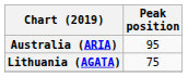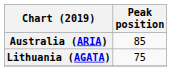 <table class="wikitable sortable plainrowheaders" style="text-align:center">
 <tr>
 <th scope="col">Chart (2019)</th>
 <th scope="col">Peak<br>position</th>
 </tr>
 <tr>
 <th scope="row">Australia (<a href='#'>ARIA</a>)</th>
-<td>95</td>
+<td>85</td>
 </tr>
 <tr>
 <th scope="row">Lithuania (<a href='#'>AGATA</a>)</th>
 <td>75</td>
 </tr>
 <tr>
 </tr>
 </table>
